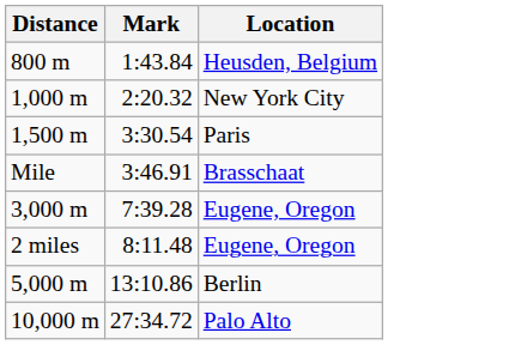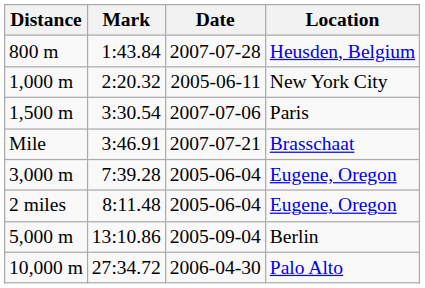 <table class="wikitable">
 <tr>
 <th>Distance</th>
 <th>Mark</th>
+<th>Date</th>
 <th>Location</th>
 </tr>
 <tr>
 <td>800 m</td>
 <td align=right>1:43.84</td>
+<td align=right>2007-07-28</td>
 <td><a href='#'>Heusden, Belgium</a></td>
 </tr>
 <tr>
 <td>1,000 m</td>
 <td align=right>2:20.32</td>
+<td align=right>2005-06-11</td>
 <td>New York City</td>
 </tr>
 <tr>
 <td>1,500 m</td>
 <td align=right>3:30.54</td>
+<td align=right>2007-07-06</td>
 <td>Paris</td>
 </tr>
 <tr>
 <td>Mile</td>
 <td align=right>3:46.91</td>
+<td align=right>2007-07-21</td>
 <td><a href='#'>Brasschaat</a></td>
 </tr>
 <tr>
 <td>3,000 m</td>
 <td align=right>7:39.28</td>
+<td align=right>2005-06-04</td>
 <td><a href='#'>Eugene, Oregon</a></td>
 </tr>
 <tr>
 <td>2 miles</td>
 <td align=right>8:11.48</td>
+<td align=right>2005-06-04</td>
 <td><a href='#'>Eugene, Oregon</a></td>
 </tr>
 <tr>
 <td>5,000 m</td>
 <td align=right>13:10.86</td>
+<td align=right>2005-09-04</td>
 <td>Berlin</td>
 </tr>
 <tr>
 <td>10,000 m</td>
 <td align=right>27:34.72</td>
+<td align=right>2006-04-30</td>
 <td><a href='#'>Palo Alto</a></td>
 </tr>
 </table>
